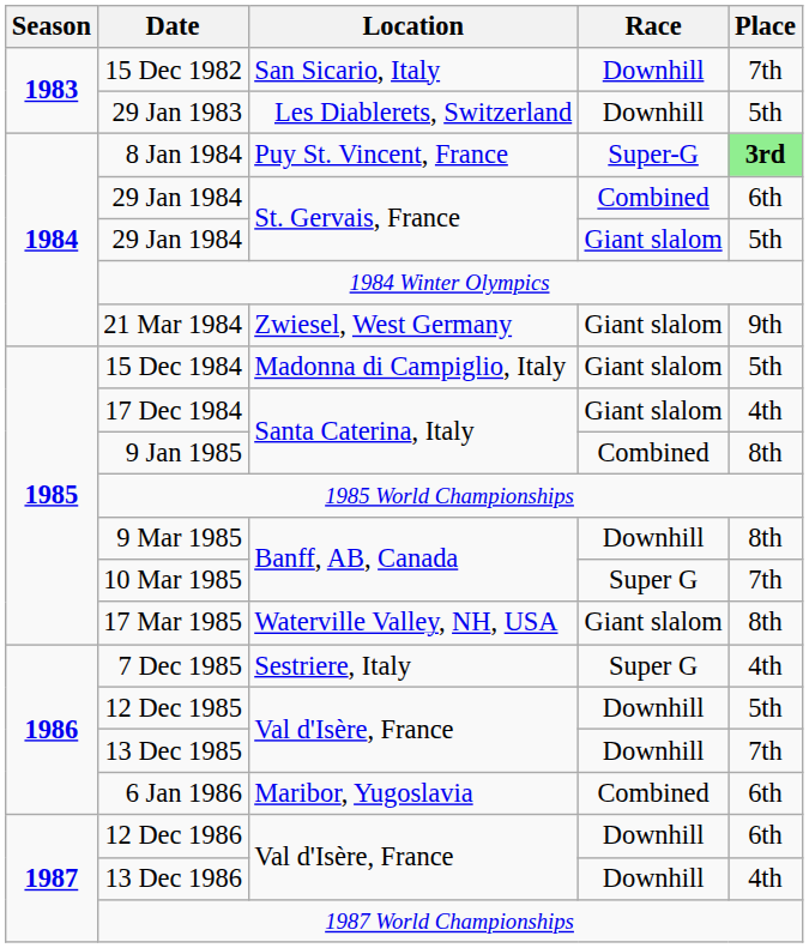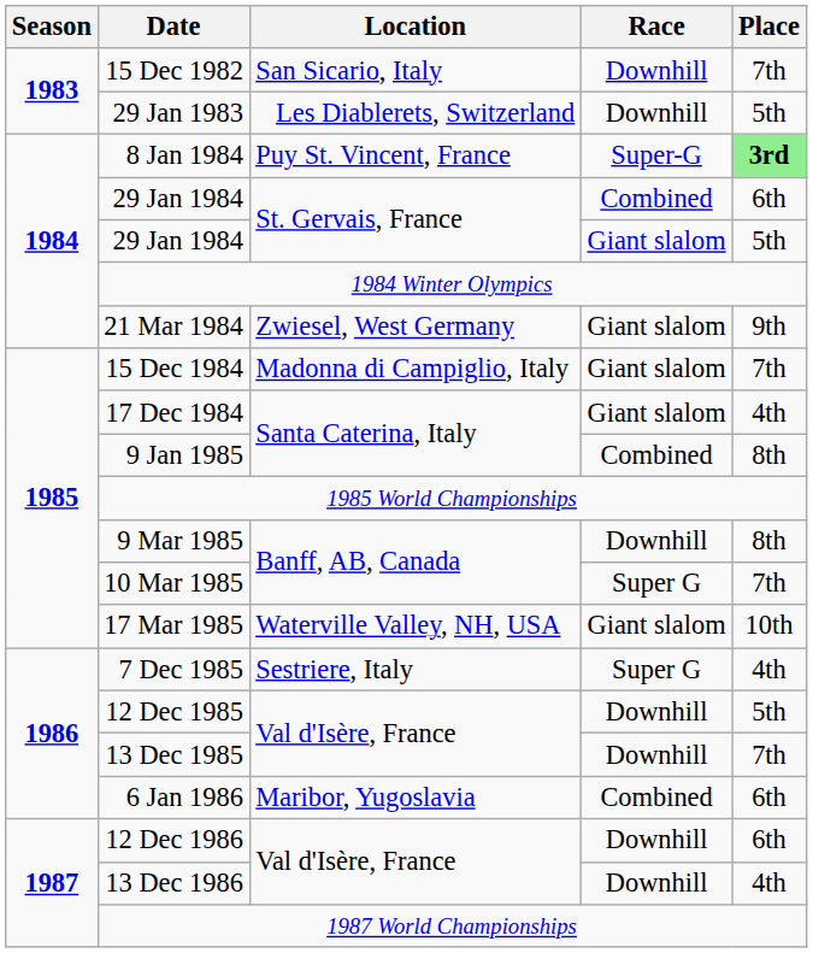 <table class="wikitable">
 <tr>
 <th>Season</th>
 <th>Date</th>
 <th>Location</th>
 <th>Race</th>
 <th>Place</th>
 </tr>
 <tr>
 <td rowspan=2 align=center><strong><a href='#'>1983</a></strong></td>
 <td align=right>15 Dec 1982</td>
 <td> <a href='#'>San Sicario</a>, <a href='#'>Italy</a></td>
 <td align=center><a href='#'>Downhill</a></td>
 <td align=center>7th</td>
 </tr>
 <tr>
 <td align=right>29 Jan 1983</td>
 <td>   <a href='#'>Les Diablerets</a>, <a href='#'>Switzerland</a></td>
 <td align=center>Downhill</td>
 <td align=center>5th</td>
 </tr>
 <tr>
 <td rowspan=5 align=center><strong><a href='#'>1984</a></strong></td>
 <td align=right>8 Jan 1984</td>
 <td> <a href='#'>Puy St. Vincent</a>, <a href='#'>France</a></td>
 <td align=center><a href='#'>Super-G</a></td>
 <td align=center style="background: lightgreen;"><strong>3rd</strong></td>
 </tr>
 <tr>
 <td align=right>29 Jan 1984</td>
 <td rowspan=2> <a href='#'>St. Gervais</a>, France</td>
 <td align=center><a href='#'>Combined</a></td>
 <td align=center>6th</td>
 </tr>
 <tr>
 <td align=right>29 Jan 1984</td>
 <td align=center><a href='#'>Giant slalom</a></td>
 <td align=center>5th</td>
 </tr>
 <tr>
 <td colspan=4 align=center><small> <a href='#'><em>1984 Winter Olympics</em></a></small></td>
 </tr>
 <tr>
 <td align=right>21 Mar 1984</td>
 <td> <a href='#'>Zwiesel</a>, <a href='#'>West Germany</a></td>
 <td align=center>Giant slalom</td>
 <td align=center>9th</td>
 </tr>
 <tr>
 <td rowspan=7 align=center><strong><a href='#'>1985</a></strong></td>
 <td align=right>15 Dec 1984</td>
 <td> <a href='#'>Madonna di Campiglio</a>, Italy</td>
 <td align=center>Giant slalom</td>
-<td align=center>5th</td>
+<td align=center>7th</td>
 </tr>
 <tr>
 <td align=right>17 Dec 1984</td>
 <td rowspan=2> <a href='#'>Santa Caterina</a>, Italy</td>
 <td align=center>Giant slalom</td>
 <td align=center>4th</td>
 </tr>
 <tr>
 <td align=right>9 Jan 1985</td>
 <td align=center>Combined</td>
 <td align=center>8th</td>
 </tr>
 <tr>
 <td colspan=4 align=center><small> <a href='#'><em>1985 World Championships</em></a></small></td>
 </tr>
 <tr>
 <td align=right>9 Mar 1985</td>
 <td rowspan=2> <a href='#'>Banff</a>, <a href='#'>AB</a>, <a href='#'>Canada</a></td>
 <td align=center>Downhill</td>
 <td align=center>8th</td>
 </tr>
 <tr>
 <td align=right>10 Mar 1985</td>
 <td align=center>Super G</td>
 <td align=center>7th</td>
 </tr>
 <tr>
 <td align=right>17 Mar 1985</td>
 <td> <a href='#'>Waterville Valley</a>, <a href='#'>NH</a>, <a href='#'>USA</a></td>
 <td align=center>Giant slalom</td>
-<td align=center>8th</td>
+<td align=center>10th</td>
 </tr>
 <tr>
 <td rowspan=4 align=center><strong><a href='#'>1986</a></strong></td>
 <td align=right>7 Dec 1985</td>
 <td> <a href='#'>Sestriere</a>, Italy</td>
 <td align=center>Super G</td>
 <td align=center>4th</td>
 </tr>
 <tr>
 <td align=right>12 Dec 1985</td>
 <td rowspan=2> <a href='#'>Val d'Isère</a>, France</td>
 <td align=center>Downhill</td>
 <td align=center>5th</td>
 </tr>
 <tr>
 <td align=right>13 Dec 1985</td>
 <td align=center>Downhill</td>
 <td align=center>7th</td>
 </tr>
 <tr>
 <td align=right>6 Jan 1986</td>
 <td> <a href='#'>Maribor</a>, <a href='#'>Yugoslavia</a></td>
 <td align=center>Combined</td>
 <td align=center>6th</td>
 </tr>
 <tr>
 <td rowspan=3 align=center><strong><a href='#'>1987</a></strong></td>
 <td align=right>12 Dec 1986</td>
 <td rowspan=2> Val d'Isère, France</td>
 <td align=center>Downhill</td>
 <td align=center>6th</td>
 </tr>
 <tr>
 <td align=right>13 Dec 1986</td>
 <td align=center>Downhill</td>
 <td align=center>4th</td>
 </tr>
 <tr>
 <td colspan=4 align=center><small> <a href='#'><em>1987 World Championships</em></a></small></td>
 </tr>
 </table>
